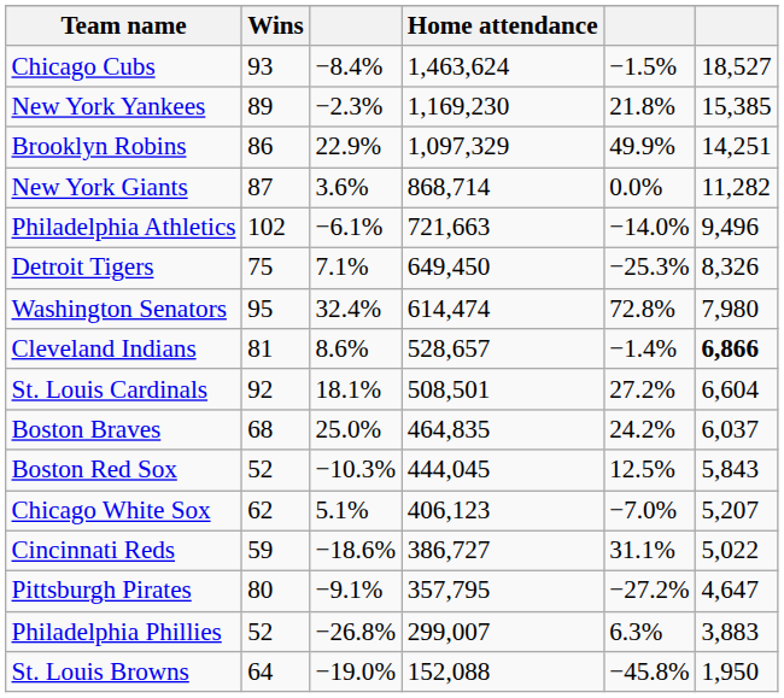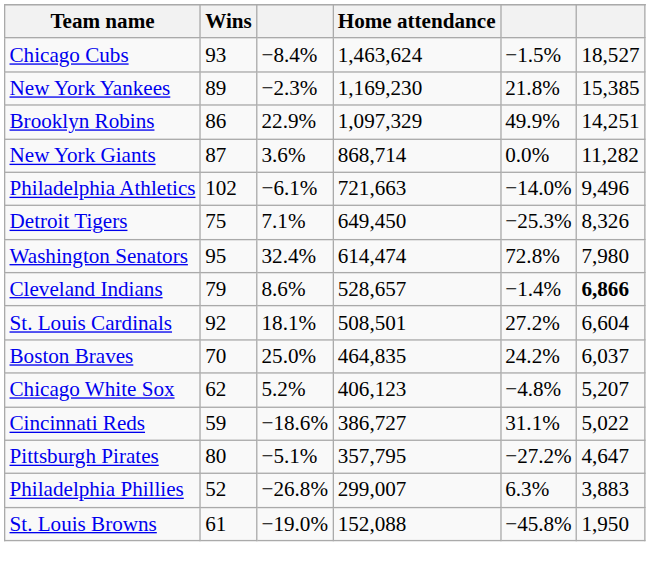 <table class="wikitable sortable">
 <tr style="text-align:center; font-size:larger;">
 </tr>
 <tr>
 <th>Team name</th>
 <th>Wins</th>
 <th></th>
 <th>Home attendance</th>
 <th></th>
 <th></th>
 </tr>
 <tr>
 <td><a href='#'>Chicago Cubs</a></td>
 <td>93</td>
 <td>−8.4%</td>
 <td>1,463,624</td>
 <td>−1.5%</td>
 <td>18,527</td>
 </tr>
 <tr>
 <td><a href='#'>New York Yankees</a></td>
 <td>89</td>
 <td>−2.3%</td>
 <td>1,169,230</td>
 <td>21.8%</td>
 <td>15,385</td>
 </tr>
 <tr>
 <td><a href='#'>Brooklyn Robins</a></td>
 <td>86</td>
 <td>22.9%</td>
 <td>1,097,329</td>
 <td>49.9%</td>
 <td>14,251</td>
 </tr>
 <tr>
 <td><a href='#'>New York Giants</a></td>
 <td>87</td>
 <td>3.6%</td>
 <td>868,714</td>
 <td>0.0%</td>
 <td>11,282</td>
 </tr>
 <tr>
 <td><a href='#'>Philadelphia Athletics</a></td>
 <td>102</td>
 <td>−6.1%</td>
 <td>721,663</td>
 <td>−14.0%</td>
 <td>9,496</td>
 </tr>
 <tr>
 <td><a href='#'>Detroit Tigers</a></td>
 <td>75</td>
 <td>7.1%</td>
 <td>649,450</td>
 <td>−25.3%</td>
 <td>8,326</td>
 </tr>
 <tr>
 <td><a href='#'>Washington Senators</a></td>
 <td>95</td>
 <td>32.4%</td>
 <td>614,474</td>
 <td>72.8%</td>
 <td>7,980</td>
 </tr>
 <tr>
 <td><a href='#'>Cleveland Indians</a></td>
-<td>81</td>
+<td>79</td>
 <td>8.6%</td>
 <td>528,657</td>
 <td>−1.4%</td>
 <td><strong>6,866</strong></td>
 </tr>
 <tr>
 <td><a href='#'>St. Louis Cardinals</a></td>
 <td>92</td>
 <td>18.1%</td>
 <td>508,501</td>
 <td>27.2%</td>
 <td>6,604</td>
 </tr>
 <tr>
 <td><a href='#'>Boston Braves</a></td>
-<td>68</td>
+<td>70</td>
 <td>25.0%</td>
 <td>464,835</td>
 <td>24.2%</td>
 <td>6,037</td>
 </tr>
 <tr>
-<td><a href='#'>Boston Red Sox</a></td>
-<td>52</td>
-<td>−10.3%</td>
-<td>444,045</td>
-<td>12.5%</td>
-<td>5,843</td>
-</tr>
-<tr>
 <td><a href='#'>Chicago White Sox</a></td>
 <td>62</td>
-<td>5.1%</td>
+<td>5.2%</td>
 <td>406,123</td>
-<td>−7.0%</td>
+<td>−4.8%</td>
 <td>5,207</td>
 </tr>
 <tr>
 <td><a href='#'>Cincinnati Reds</a></td>
 <td>59</td>
 <td>−18.6%</td>
 <td>386,727</td>
 <td>31.1%</td>
 <td>5,022</td>
 </tr>
 <tr>
 <td><a href='#'>Pittsburgh Pirates</a></td>
 <td>80</td>
-<td>−9.1%</td>
+<td>−5.1%</td>
 <td>357,795</td>
 <td>−27.2%</td>
 <td>4,647</td>
 </tr>
 <tr>
 <td><a href='#'>Philadelphia Phillies</a></td>
 <td>52</td>
 <td>−26.8%</td>
 <td>299,007</td>
 <td>6.3%</td>
 <td>3,883</td>
 </tr>
 <tr>
 <td><a href='#'>St. Louis Browns</a></td>
-<td>64</td>
+<td>61</td>
 <td>−19.0%</td>
 <td>152,088</td>
 <td>−45.8%</td>
 <td>1,950</td>
 </tr>
 </table>
